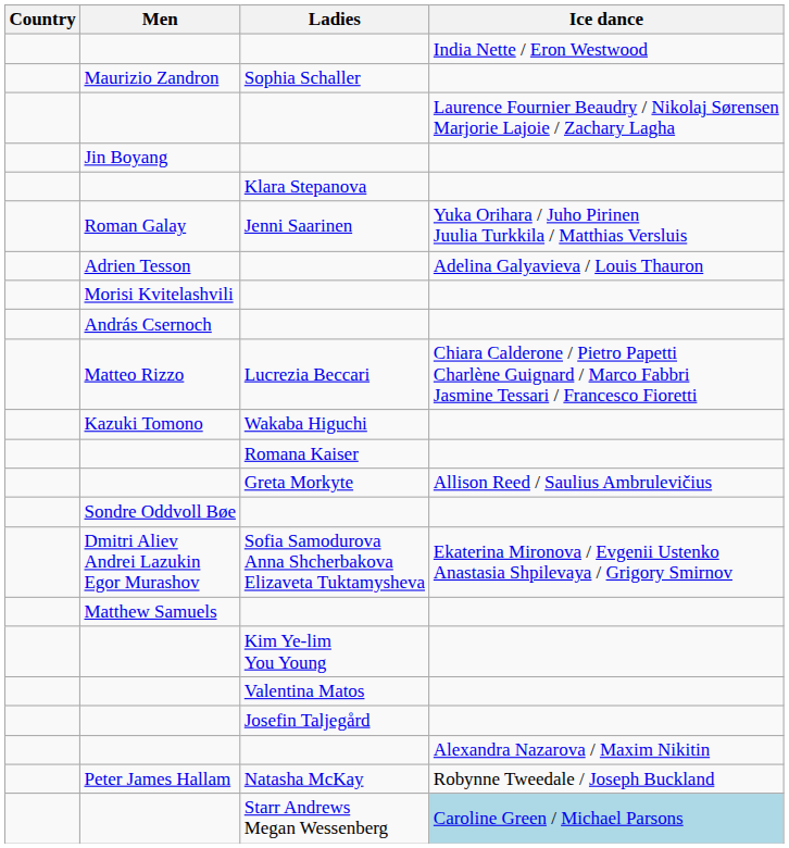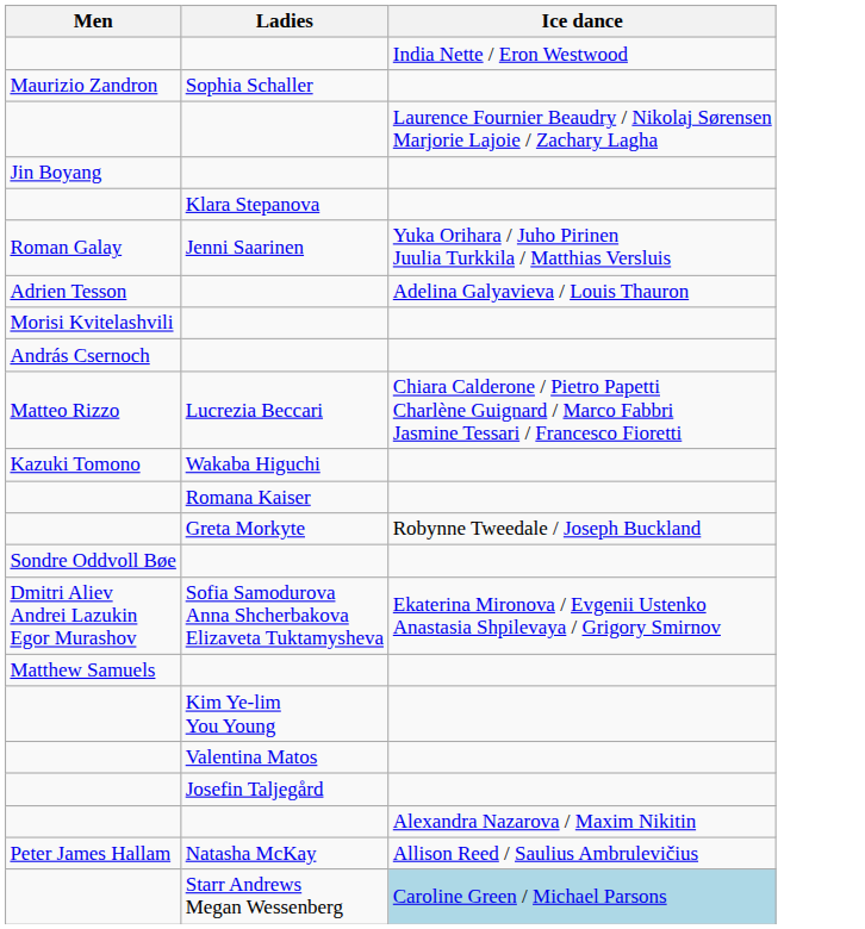 <table class="wikitable">
 <tr>
-<th>Country</th>
 <th>Men</th>
 <th>Ladies</th>
 <th>Ice dance</th>
 </tr>
 <tr>
 <td></td>
 <td></td>
-<td></td>
 <td><a href='#'>India Nette</a> / <a href='#'>Eron Westwood</a></td>
 </tr>
 <tr>
-<td></td>
 <td><a href='#'>Maurizio Zandron</a></td>
 <td><a href='#'>Sophia Schaller</a></td>
 <td></td>
 </tr>
 <tr>
 <td></td>
 <td></td>
-<td></td>
 <td><a href='#'>Laurence Fournier Beaudry</a> / <a href='#'>Nikolaj Sørensen</a> <br> <a href='#'>Marjorie Lajoie</a> / <a href='#'>Zachary Lagha</a></td>
 </tr>
 <tr>
-<td></td>
 <td><a href='#'>Jin Boyang</a></td>
 <td></td>
 <td></td>
 </tr>
 <tr>
 <td></td>
-<td></td>
 <td><a href='#'>Klara Stepanova</a></td>
 <td></td>
 </tr>
 <tr>
-<td></td>
 <td><a href='#'>Roman Galay</a></td>
 <td><a href='#'>Jenni Saarinen</a></td>
 <td><a href='#'>Yuka Orihara</a> / <a href='#'>Juho Pirinen</a> <br> <a href='#'>Juulia Turkkila</a> / <a href='#'>Matthias Versluis</a></td>
 </tr>
 <tr>
-<td></td>
 <td><a href='#'>Adrien Tesson</a></td>
 <td></td>
 <td><a href='#'>Adelina Galyavieva</a> / <a href='#'>Louis Thauron</a></td>
 </tr>
 <tr>
-<td></td>
 <td><a href='#'>Morisi Kvitelashvili</a></td>
 <td></td>
 <td></td>
 </tr>
 <tr>
-<td></td>
 <td><a href='#'>András Csernoch</a></td>
 <td></td>
 <td></td>
 </tr>
 <tr>
-<td></td>
 <td><a href='#'>Matteo Rizzo</a></td>
 <td><a href='#'>Lucrezia Beccari</a></td>
 <td><a href='#'>Chiara Calderone</a> / <a href='#'>Pietro Papetti</a> <br> <a href='#'>Charlène Guignard</a> / <a href='#'>Marco Fabbri</a> <br> <a href='#'>Jasmine Tessari</a> / <a href='#'>Francesco Fioretti</a></td>
 </tr>
 <tr>
-<td></td>
 <td><a href='#'>Kazuki Tomono</a></td>
 <td><a href='#'>Wakaba Higuchi</a></td>
 <td></td>
 </tr>
 <tr>
 <td></td>
-<td></td>
 <td><a href='#'>Romana Kaiser</a></td>
 <td></td>
 </tr>
 <tr>
 <td></td>
-<td></td>
 <td><a href='#'>Greta Morkyte</a></td>
-<td><a href='#'>Allison Reed</a> / <a href='#'>Saulius Ambrulevičius</a></td>
+<td>Robynne Tweedale / <a href='#'>Joseph Buckland</a></td>
 </tr>
 <tr>
-<td></td>
 <td><a href='#'>Sondre Oddvoll Bøe</a></td>
 <td></td>
 <td></td>
 </tr>
 <tr>
-<td></td>
 <td><a href='#'>Dmitri Aliev</a> <br> <a href='#'>Andrei Lazukin</a> <br> <a href='#'>Egor Murashov</a></td>
 <td><a href='#'>Sofia Samodurova</a> <br> <a href='#'>Anna Shcherbakova</a> <br> <a href='#'>Elizaveta Tuktamysheva</a></td>
 <td><a href='#'>Ekaterina Mironova</a> / <a href='#'>Evgenii Ustenko</a> <br> <a href='#'>Anastasia Shpilevaya</a> / <a href='#'>Grigory Smirnov</a></td>
 </tr>
 <tr>
-<td></td>
 <td><a href='#'>Matthew Samuels</a></td>
 <td></td>
 <td></td>
 </tr>
 <tr>
 <td></td>
-<td></td>
 <td><a href='#'>Kim Ye-lim</a> <br> <a href='#'>You Young</a></td>
 <td></td>
 </tr>
 <tr>
 <td></td>
-<td></td>
 <td><a href='#'>Valentina Matos</a></td>
 <td></td>
 </tr>
 <tr>
-<td></td>
 <td></td>
 <td><a href='#'>Josefin Taljegård</a></td>
 <td></td>
 </tr>
 <tr>
 <td></td>
 <td></td>
-<td></td>
 <td><a href='#'>Alexandra Nazarova</a> / <a href='#'>Maxim Nikitin</a></td>
 </tr>
 <tr>
-<td></td>
 <td><a href='#'>Peter James Hallam</a></td>
 <td><a href='#'>Natasha McKay</a></td>
-<td>Robynne Tweedale / <a href='#'>Joseph Buckland</a></td>
+<td><a href='#'>Allison Reed</a> / <a href='#'>Saulius Ambrulevičius</a></td>
 </tr>
 <tr>
-<td></td>
 <td></td>
 <td><a href='#'>Starr Andrews</a> <br> Megan Wessenberg</td>
 <td style="background: lightblue;"><a href='#'>Caroline Green</a> / <a href='#'>Michael Parsons</a></td>
 </tr>
 </table>
